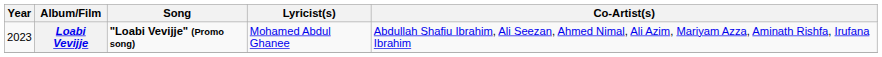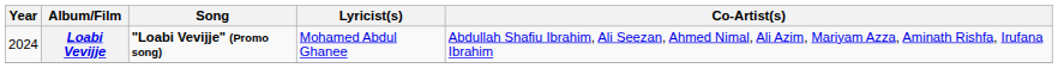 <table class="wikitable plainrowheaders">
 <tr>
 <th scope="col">Year</th>
 <th scope="col">Album/Film</th>
 <th scope="col">Song</th>
 <th scope="col">Lyricist(s)</th>
 <th scope="col">Co-Artist(s)</th>
 </tr>
 <tr>
-<td>2023</td>
+<td>2024</td>
 <th scope="row"><em><a href='#'>Loabi Vevijje</a></em></th>
 <td><strong>"Loabi Vevijje" <small>(Promo song)</small></strong></td>
 <td><a href='#'>Mohamed Abdul Ghanee</a></td>
 <td><a href='#'>Abdullah Shafiu Ibrahim</a>, <a href='#'>Ali Seezan</a>, <a href='#'>Ahmed Nimal</a>, <a href='#'>Ali Azim</a>, <a href='#'>Mariyam Azza</a>, <a href='#'>Aminath Rishfa</a>, <a href='#'>Irufana Ibrahim</a></td>
 </tr>
 <tr>
 </tr>
 </table>
